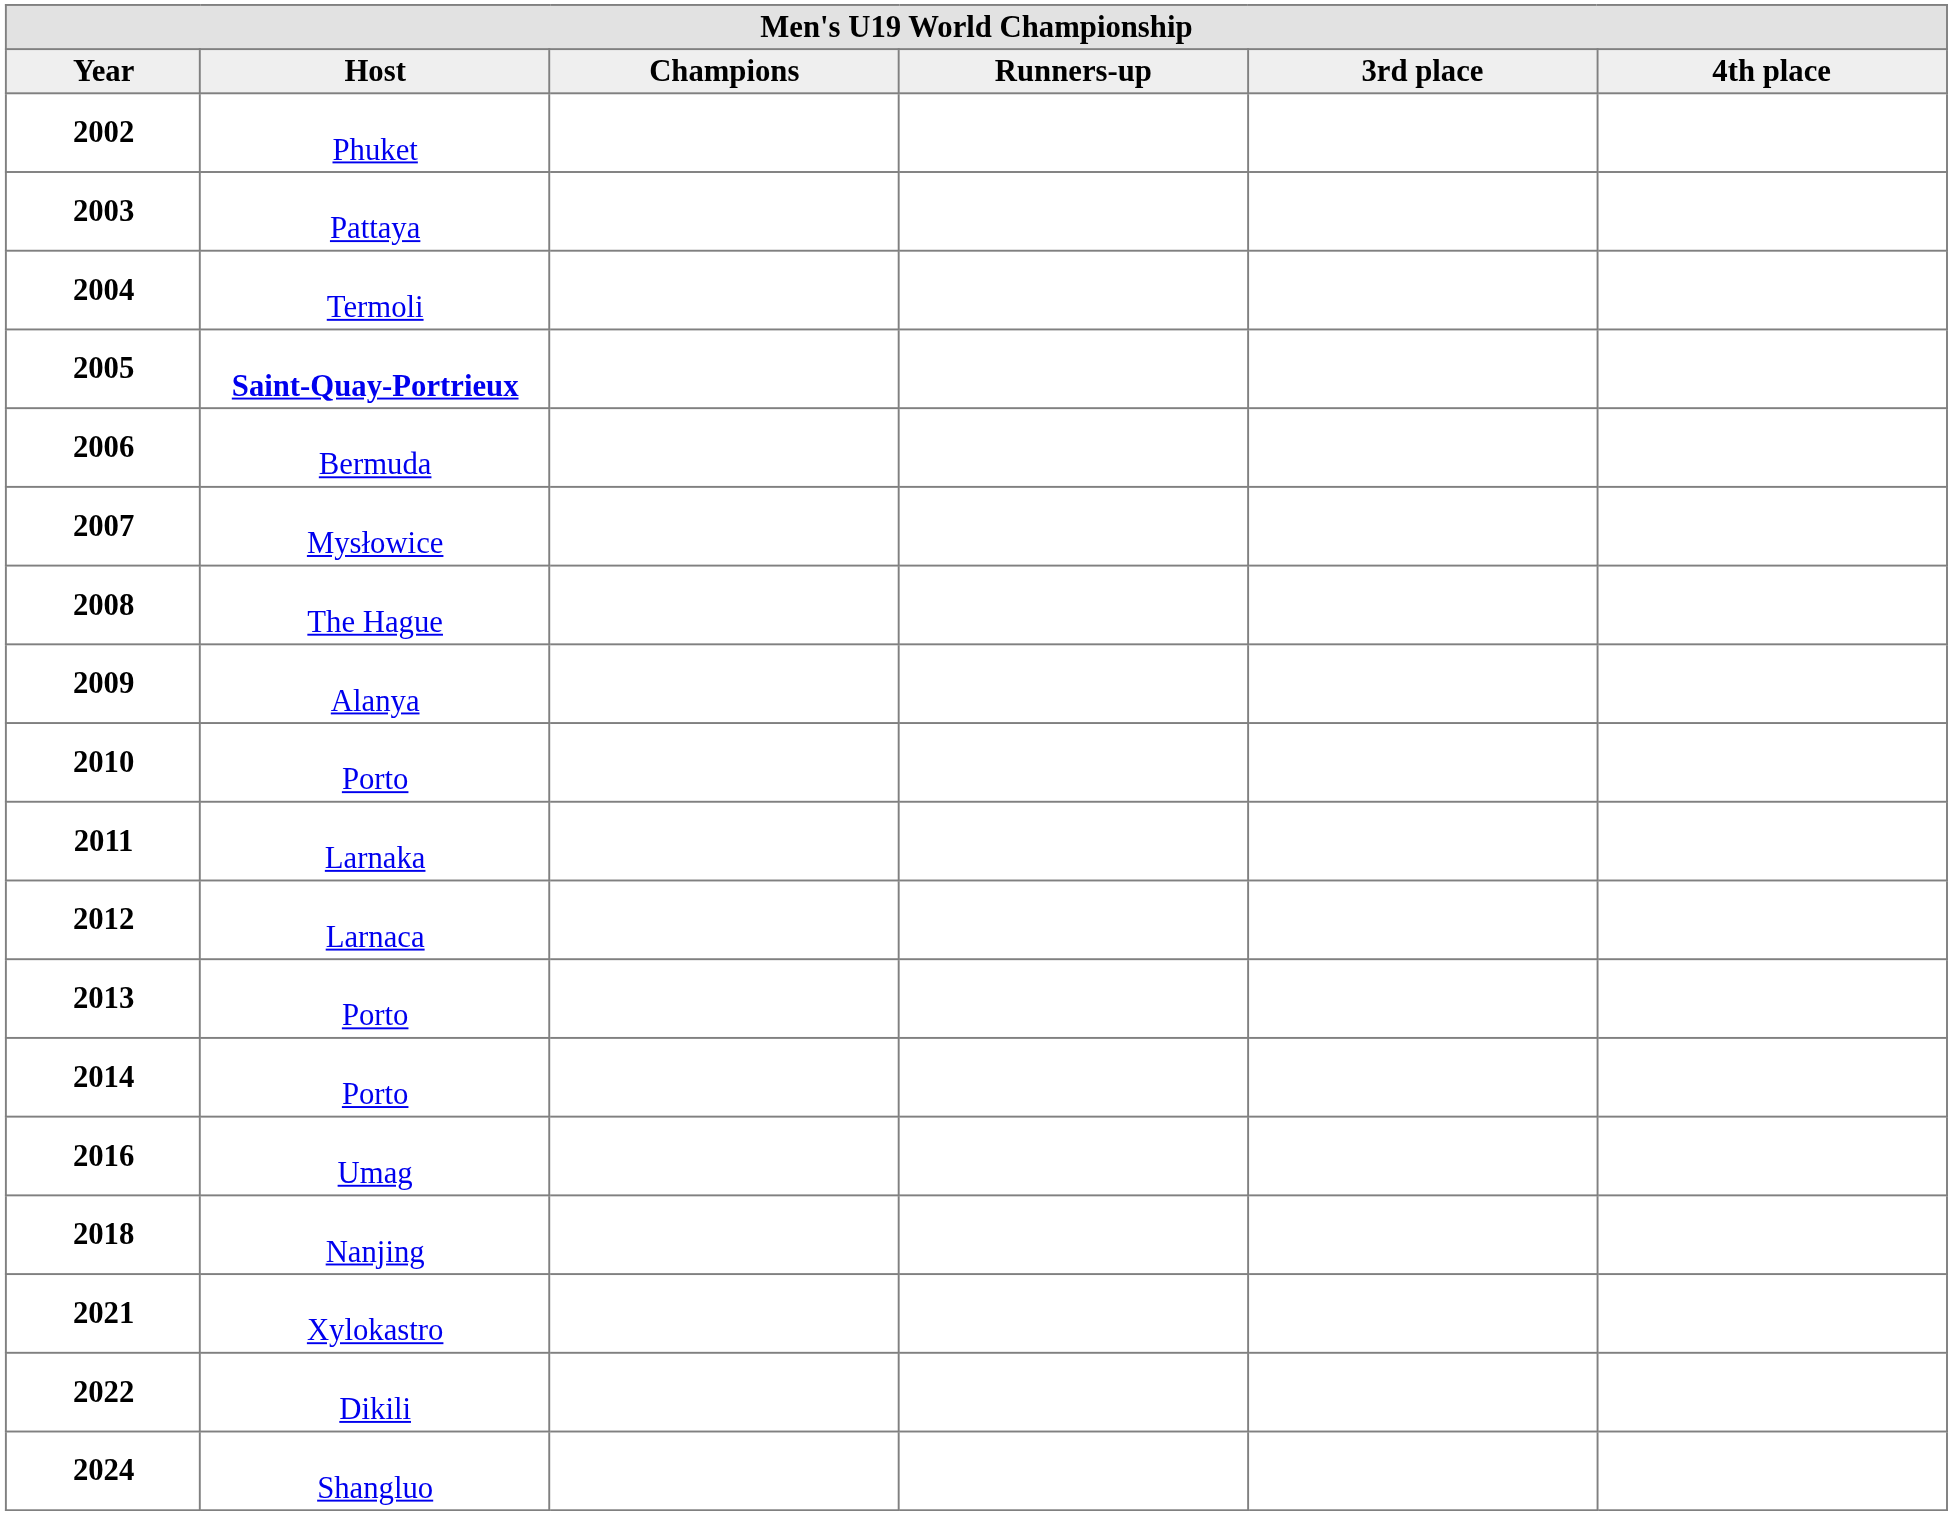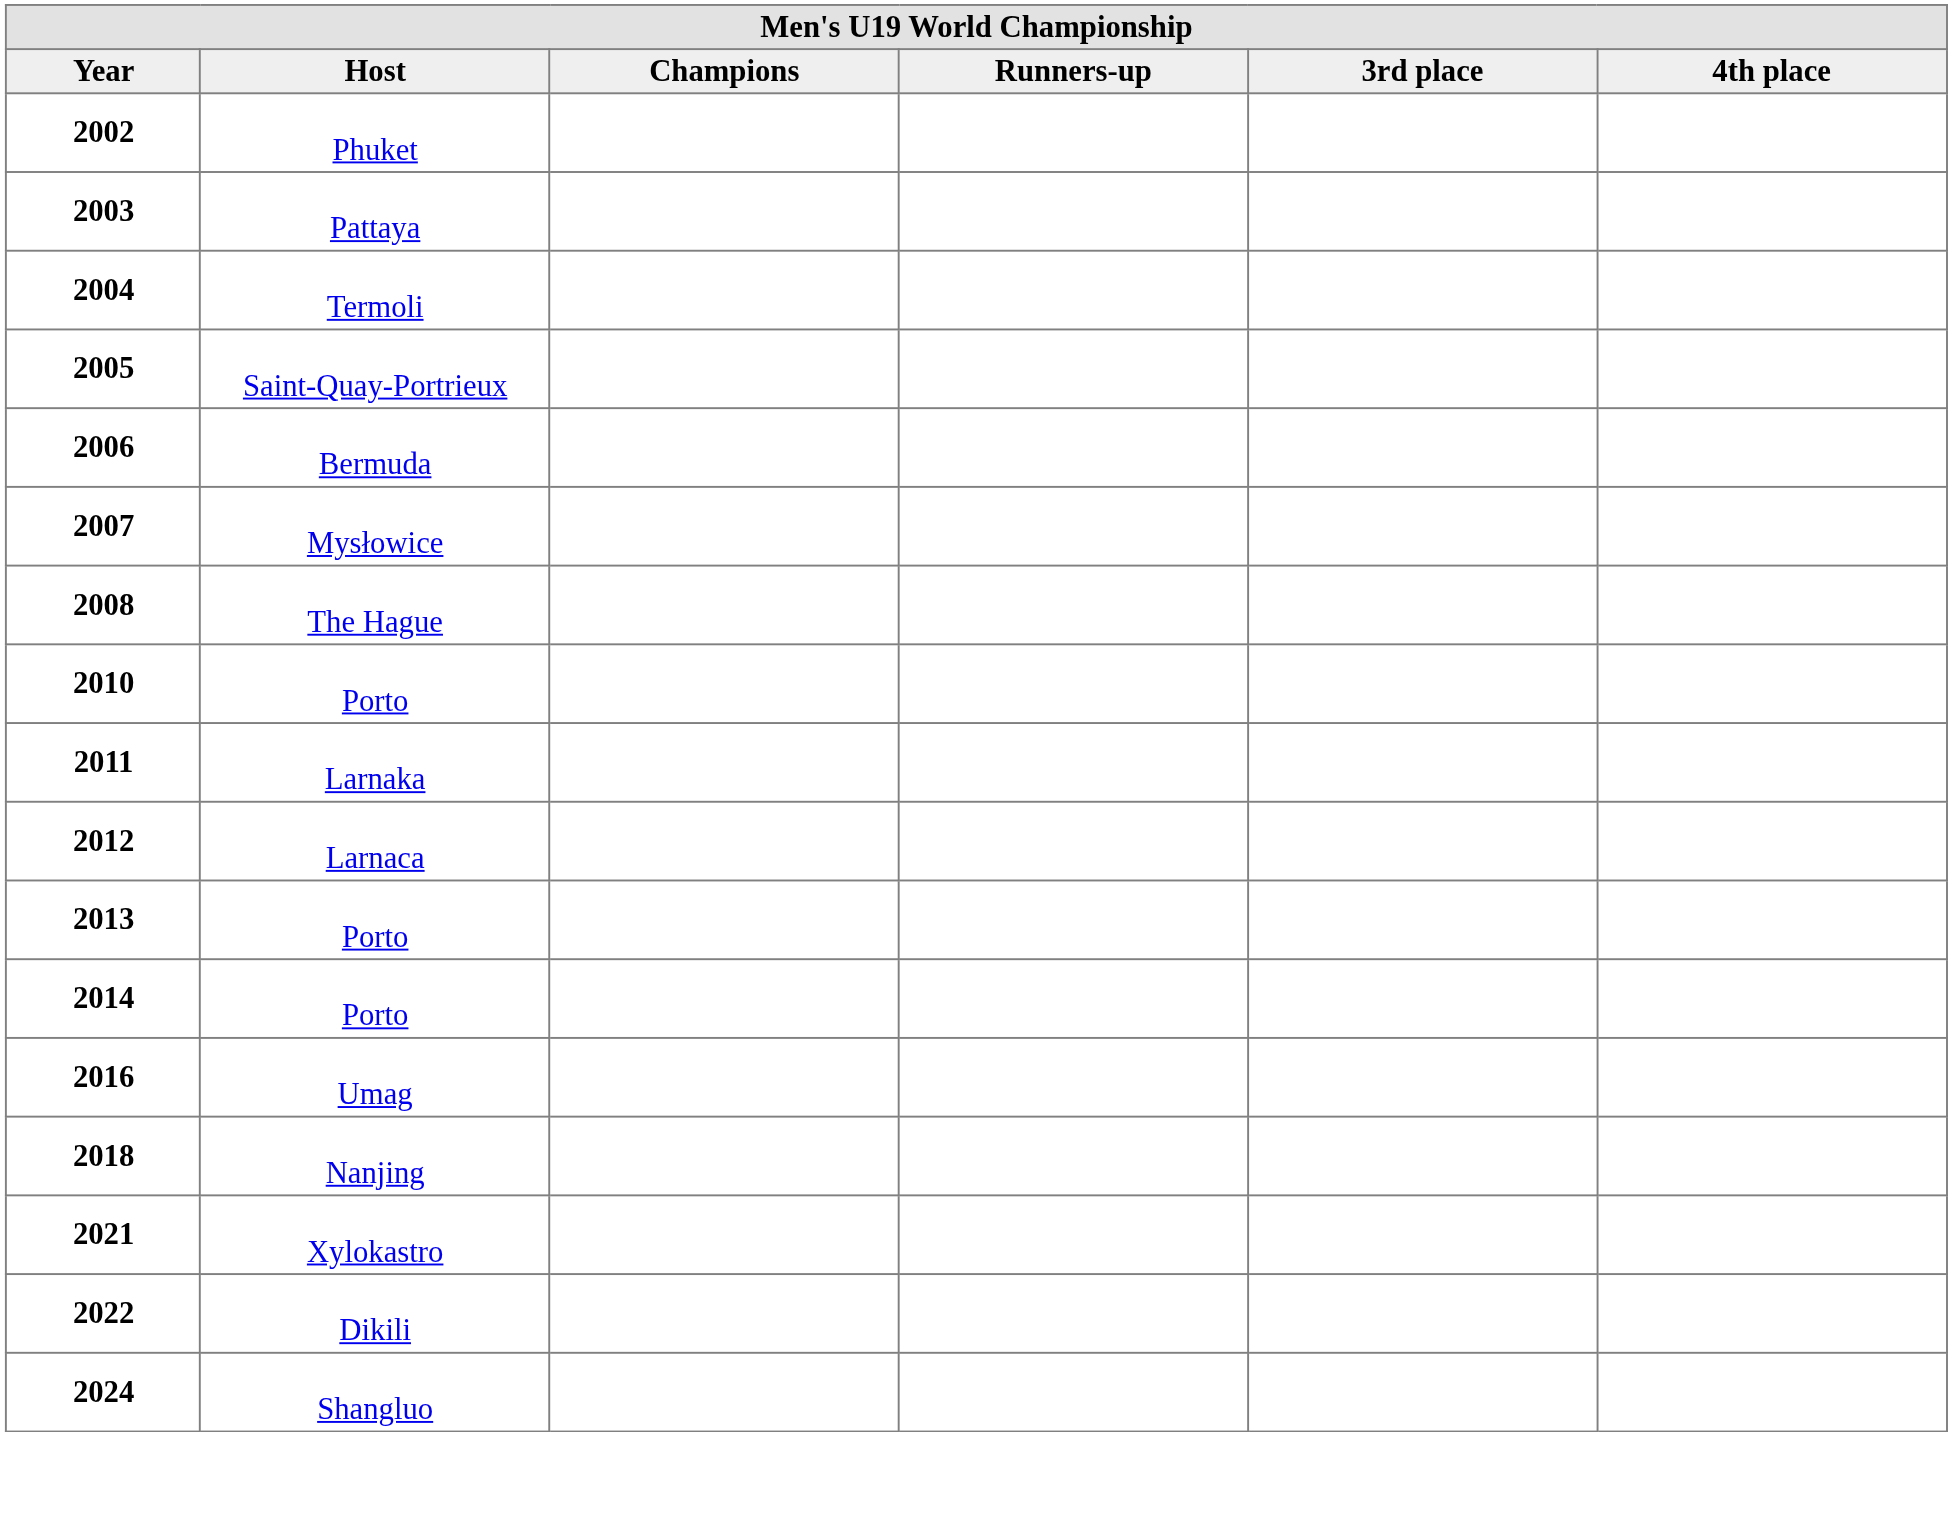 <table class="toccolours" border="1" cellpadding="2" style="border-collapse: collapse; text-align: center; width: 80%; margin: 0 auto;">
 <tr style= "background: #e2e2e2;">
 <th colspan=6 width=100%>Men's U19 World Championship</th>
 </tr>
 <tr style="background: #efefef;">
 <th width=10%>Year</th>
 <th width=18%>Host</th>
 <th width=18%>Champions</th>
 <th width=18%>Runners-up</th>
 <th width=18%>3rd place</th>
 <th width=18%>4th place</th>
 </tr>
 <tr>
 <td><strong>2002</strong></td>
 <td><br><a href='#'>Phuket</a></td>
 <td><strong></strong></td>
 <td></td>
 <td></td>
 <td></td>
 </tr>
 <tr>
 <td><strong>2003</strong></td>
 <td><br><a href='#'>Pattaya</a></td>
 <td><strong></strong></td>
 <td></td>
 <td></td>
 <td></td>
 </tr>
 <tr>
 <td><strong>2004</strong></td>
 <td><br><a href='#'>Termoli</a></td>
 <td><strong></strong></td>
 <td></td>
 <td></td>
 <td></td>
 </tr>
 <tr>
 <td><strong>2005</strong></td>
-<td><strong><br><a href='#'>Saint-Quay-Portrieux</a></strong></td>
+<td><br><a href='#'>Saint-Quay-Portrieux</a></td>
 <td><strong></strong></td>
 <td></td>
 <td></td>
 <td></td>
 </tr>
 <tr>
 <td><strong>2006</strong></td>
 <td><br><a href='#'>Bermuda</a></td>
 <td><strong></strong></td>
 <td></td>
 <td></td>
 <td></td>
 </tr>
 <tr>
 <td><strong>2007</strong></td>
 <td><br><a href='#'>Mysłowice</a></td>
 <td><strong></strong></td>
 <td></td>
 <td></td>
 <td></td>
 </tr>
 <tr>
 <td><strong>2008</strong></td>
 <td><br><a href='#'>The Hague</a></td>
-<td><strong></strong></td>
-<td></td>
-<td></td>
-<td></td>
-</tr>
-<tr>
-<td><strong>2009</strong></td>
-<td><br><a href='#'>Alanya</a></td>
 <td><strong></strong></td>
 <td></td>
 <td></td>
 <td></td>
 </tr>
 <tr>
 <td><strong>2010</strong></td>
 <td><br><a href='#'>Porto</a></td>
 <td><strong></strong></td>
 <td></td>
 <td></td>
 <td></td>
 </tr>
 <tr>
 <td><strong>2011</strong></td>
 <td><br><a href='#'>Larnaka</a></td>
 <td><strong></strong></td>
 <td></td>
 <td></td>
 <td></td>
 </tr>
 <tr>
 <td><strong>2012</strong></td>
 <td><br><a href='#'>Larnaca</a></td>
 <td><strong></strong></td>
 <td></td>
 <td></td>
 <td></td>
 </tr>
 <tr>
 <td><strong>2013</strong></td>
 <td><br><a href='#'>Porto</a></td>
 <td><strong></strong></td>
 <td></td>
 <td></td>
 <td></td>
 </tr>
 <tr>
 <td><strong>2014</strong></td>
 <td><br><a href='#'>Porto</a></td>
 <td><strong></strong></td>
 <td></td>
 <td></td>
 <td></td>
 </tr>
 <tr>
 <td><strong>2016</strong></td>
 <td><br><a href='#'>Umag</a></td>
 <td><strong></strong></td>
 <td></td>
 <td></td>
 <td></td>
 </tr>
 <tr>
 <td><strong>2018</strong></td>
 <td><br><a href='#'>Nanjing</a></td>
 <td><strong></strong></td>
 <td></td>
 <td></td>
 <td></td>
 </tr>
 <tr>
 <td><strong>2021</strong></td>
 <td><br><a href='#'>Xylokastro</a></td>
 <td><strong></strong></td>
 <td></td>
 <td></td>
 <td></td>
 </tr>
 <tr>
 <td><strong>2022</strong></td>
 <td><br><a href='#'>Dikili</a></td>
 <td><strong></strong></td>
 <td></td>
 <td></td>
 <td></td>
 </tr>
 <tr>
 <td><strong>2024</strong></td>
 <td><br><a href='#'>Shangluo</a></td>
 <td><strong></strong></td>
 <td></td>
 <td></td>
 <td></td>
 </tr>
 </table>
